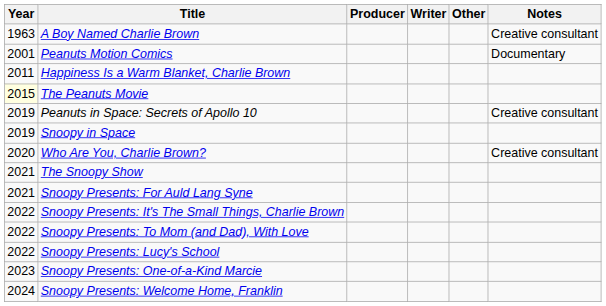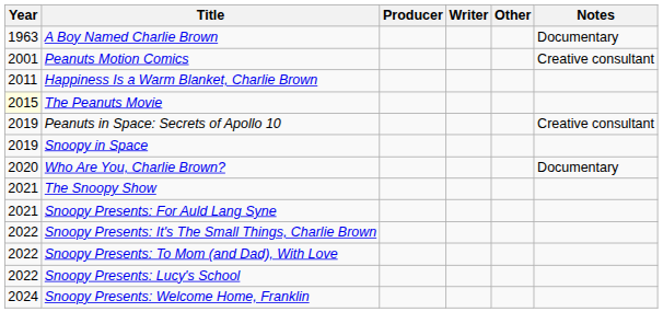 <table class="wikitable">
 <tr>
 <th>Year</th>
 <th>Title</th>
 <th>Producer</th>
 <th>Writer</th>
 <th>Other</th>
 <th>Notes</th>
 </tr>
 <tr>
 <td>1963</td>
 <td><em><a href='#'>A Boy Named Charlie Brown</a></em></td>
 <td></td>
 <td></td>
 <td></td>
-<td>Creative consultant</td>
+<td>Documentary</td>
 </tr>
 <tr>
 <td>2001</td>
 <td><em><a href='#'>Peanuts Motion Comics</a></em></td>
 <td></td>
 <td></td>
 <td></td>
-<td>Documentary</td>
+<td>Creative consultant</td>
 </tr>
 <tr>
 <td>2011</td>
 <td><em><a href='#'>Happiness Is a Warm Blanket, Charlie Brown</a></em></td>
 <td></td>
 <td></td>
 <td></td>
 <td></td>
 </tr>
 <tr>
 <td style="background: lightyellow;">2015</td>
 <td><em><a href='#'>The Peanuts Movie</a></em></td>
 <td></td>
 <td></td>
 <td></td>
 <td></td>
 </tr>
 <tr>
 <td>2019</td>
 <td><em>Peanuts in Space: Secrets of Apollo 10</em></td>
 <td></td>
 <td></td>
 <td></td>
 <td>Creative consultant</td>
 </tr>
 <tr>
 <td>2019</td>
 <td><em><a href='#'>Snoopy in Space</a></em></td>
 <td></td>
 <td></td>
 <td></td>
 <td></td>
 </tr>
 <tr>
 <td>2020</td>
 <td><em><a href='#'>Who Are You, Charlie Brown?</a></em></td>
 <td></td>
 <td></td>
 <td></td>
-<td>Creative consultant</td>
+<td>Documentary</td>
 </tr>
 <tr>
 <td>2021</td>
 <td><em><a href='#'>The Snoopy Show</a></em></td>
 <td></td>
 <td></td>
 <td></td>
 <td></td>
 </tr>
 <tr>
 <td>2021</td>
 <td><em><a href='#'>Snoopy Presents: For Auld Lang Syne</a></em></td>
 <td></td>
 <td></td>
 <td></td>
 <td></td>
 </tr>
 <tr>
 <td>2022</td>
 <td><em><a href='#'>Snoopy Presents: It's The Small Things, Charlie Brown</a></em></td>
 <td></td>
 <td></td>
 <td></td>
 <td></td>
 </tr>
 <tr>
 <td>2022</td>
 <td><em><a href='#'>Snoopy Presents: To Mom (and Dad), With Love</a></em></td>
 <td></td>
 <td></td>
 <td></td>
 <td></td>
 </tr>
 <tr>
 <td>2022</td>
 <td><em><a href='#'>Snoopy Presents: Lucy's School</a></em></td>
 <td></td>
 <td></td>
 <td></td>
 <td></td>
 </tr>
 <tr>
-<td>2023</td>
-<td><em><a href='#'>Snoopy Presents: One-of-a-Kind Marcie</a></em></td>
-<td></td>
-<td></td>
-<td></td>
-<td></td>
-</tr>
-<tr>
 <td>2024</td>
 <td><em><a href='#'>Snoopy Presents: Welcome Home, Franklin</a></em></td>
 <td></td>
 <td></td>
 <td></td>
 <td></td>
 </tr>
 </table>
